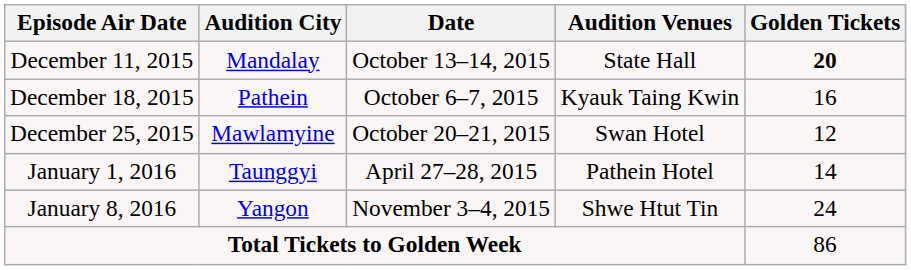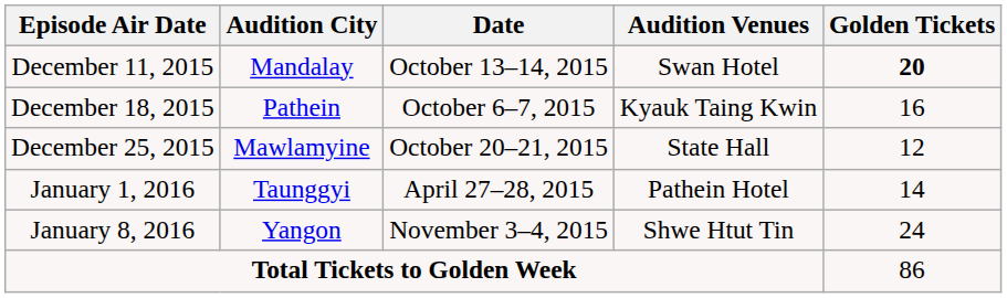 <table class="wikitable">
 <tr>
 <th>Episode Air Date</th>
 <th>Audition City</th>
 <th>Date</th>
 <th>Audition Venues</th>
 <th>Golden Tickets</th>
 </tr>
 <tr style="text-align:Center; background:#FAF6F6;">
 <td>December 11, 2015</td>
 <td><a href='#'>Mandalay</a></td>
 <td>October 13–14, 2015</td>
-<td>State Hall</td>
+<td>Swan Hotel</td>
 <td><strong>20</strong></td>
 </tr>
 <tr style="text-align:Center; background:#FAF6F6;">
 <td>December 18, 2015</td>
 <td><a href='#'>Pathein</a></td>
 <td>October 6–7, 2015</td>
 <td>Kyauk Taing Kwin</td>
 <td>16</td>
 </tr>
 <tr style="text-align:Center; background:#FAF6F6;">
 <td>December 25, 2015</td>
 <td><a href='#'>Mawlamyine</a></td>
 <td>October 20–21, 2015</td>
-<td>Swan Hotel</td>
+<td>State Hall</td>
 <td>12</td>
 </tr>
 <tr style="text-align:Center; background:#FAF6F6;">
 <td>January 1, 2016</td>
 <td><a href='#'>Taunggyi</a></td>
 <td>April 27–28, 2015</td>
 <td>Pathein Hotel</td>
 <td>14</td>
 </tr>
 <tr style="text-align:Center; background:#FAF6F6;">
 <td>January 8, 2016</td>
 <td><a href='#'>Yangon</a></td>
 <td>November 3–4, 2015</td>
 <td>Shwe Htut Tin</td>
 <td>24</td>
 </tr>
 <tr style="text-align:center; background:#faf6f6;">
 <td colspan="4"><strong>Total Tickets to Golden Week</strong></td>
 <td>86</td>
 </tr>
 </table>
